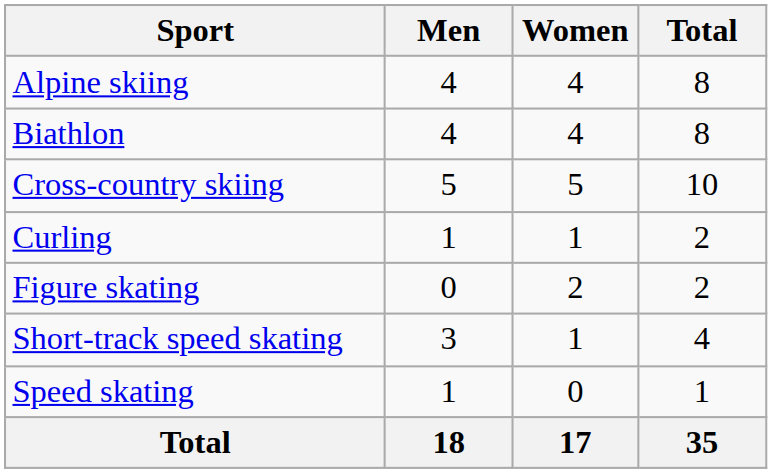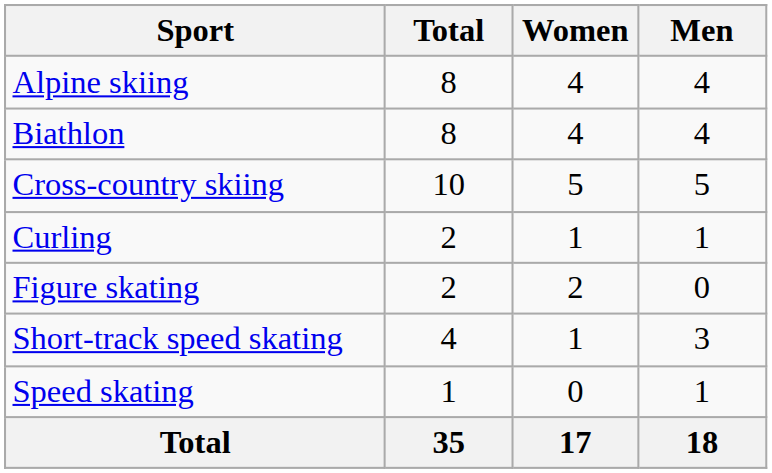 <table class="wikitable sortable" style="text-align:center;">
 <tr>
 <th width=180>Sport</th>
+<th width=55>Total</th>
+<th width=55>Women</th>
 <th width=55>Men</th>
-<th width=55>Women</th>
-<th width=55>Total</th>
 </tr>
 <tr>
 <td align=left><a href='#'>Alpine skiing</a></td>
+<td>8</td>
 <td>4</td>
 <td>4</td>
-<td>8</td>
 </tr>
 <tr>
 <td align=left><a href='#'>Biathlon</a></td>
+<td>8</td>
 <td>4</td>
 <td>4</td>
-<td>8</td>
 </tr>
 <tr>
 <td align=left><a href='#'>Cross-country skiing</a></td>
+<td>10</td>
 <td>5</td>
 <td>5</td>
-<td>10</td>
 </tr>
 <tr>
 <td align=left><a href='#'>Curling</a></td>
+<td>2</td>
 <td>1</td>
 <td>1</td>
-<td>2</td>
 </tr>
 <tr>
 <td align=left><a href='#'>Figure skating</a></td>
-<td>0</td>
 <td>2</td>
 <td>2</td>
+<td>0</td>
 </tr>
 <tr>
 <td align=left><a href='#'>Short-track speed skating</a></td>
+<td>4</td>
+<td>1</td>
 <td>3</td>
-<td>1</td>
-<td>4</td>
 </tr>
 <tr>
 <td align=left><a href='#'>Speed skating</a></td>
 <td>1</td>
 <td>0</td>
 <td>1</td>
 </tr>
 <tr>
 <th>Total</th>
+<th>35</th>
+<th>17</th>
 <th>18</th>
-<th>17</th>
-<th>35</th>
 </tr>
 </table>
